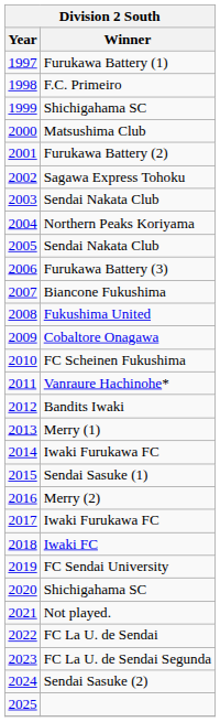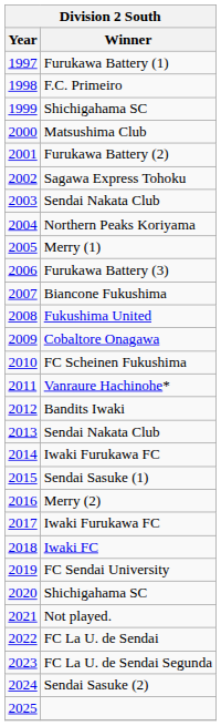 <table class="wikitable">
 <tr>
 <th colspan="2">Division 2 South</th>
 </tr>
 <tr>
 <th>Year</th>
 <th>Winner</th>
 </tr>
 <tr>
 <td><a href='#'>1997</a></td>
 <td>Furukawa Battery (1)</td>
 </tr>
 <tr>
 <td><a href='#'>1998</a></td>
 <td>F.C. Primeiro</td>
 </tr>
 <tr>
 <td><a href='#'>1999</a></td>
 <td>Shichigahama SC</td>
 </tr>
 <tr>
 <td><a href='#'>2000</a></td>
 <td>Matsushima Club</td>
 </tr>
 <tr>
 <td><a href='#'>2001</a></td>
 <td>Furukawa Battery (2)</td>
 </tr>
 <tr>
 <td><a href='#'>2002</a></td>
 <td>Sagawa Express Tohoku</td>
 </tr>
 <tr>
 <td><a href='#'>2003</a></td>
 <td>Sendai Nakata Club</td>
 </tr>
 <tr>
 <td><a href='#'>2004</a></td>
 <td>Northern Peaks Koriyama</td>
 </tr>
 <tr>
 <td><a href='#'>2005</a></td>
-<td>Sendai Nakata Club</td>
+<td>Merry (1)</td>
 </tr>
 <tr>
 <td><a href='#'>2006</a></td>
 <td>Furukawa Battery (3)</td>
 </tr>
 <tr>
 <td><a href='#'>2007</a></td>
 <td>Biancone Fukushima</td>
 </tr>
 <tr>
 <td><a href='#'>2008</a></td>
 <td><a href='#'>Fukushima United</a></td>
 </tr>
 <tr>
 <td><a href='#'>2009</a></td>
 <td><a href='#'>Cobaltore Onagawa</a></td>
 </tr>
 <tr>
 <td><a href='#'>2010</a></td>
 <td>FC Scheinen Fukushima</td>
 </tr>
 <tr>
 <td><a href='#'>2011</a></td>
 <td><a href='#'>Vanraure Hachinohe</a>*</td>
 </tr>
 <tr>
 <td><a href='#'>2012</a></td>
 <td>Bandits Iwaki</td>
 </tr>
 <tr>
 <td><a href='#'>2013</a></td>
-<td>Merry (1)</td>
+<td>Sendai Nakata Club</td>
 </tr>
 <tr>
 <td><a href='#'>2014</a></td>
 <td>Iwaki Furukawa FC</td>
 </tr>
 <tr>
 <td><a href='#'>2015</a></td>
 <td>Sendai Sasuke (1)</td>
 </tr>
 <tr>
 <td><a href='#'>2016</a></td>
 <td>Merry (2)</td>
 </tr>
 <tr>
 <td><a href='#'>2017</a></td>
 <td>Iwaki Furukawa FC</td>
 </tr>
 <tr>
 <td><a href='#'>2018</a></td>
 <td><a href='#'>Iwaki FC</a></td>
 </tr>
 <tr>
 <td><a href='#'>2019</a></td>
 <td>FC Sendai University</td>
 </tr>
 <tr>
 <td><a href='#'>2020</a></td>
 <td>Shichigahama SC</td>
 </tr>
 <tr>
 <td><a href='#'>2021</a></td>
 <td>Not played.</td>
 </tr>
 <tr>
 <td><a href='#'>2022</a></td>
 <td>FC La U. de Sendai</td>
 </tr>
 <tr>
 <td><a href='#'>2023</a></td>
 <td>FC La U. de Sendai Segunda</td>
 </tr>
 <tr>
 <td><a href='#'>2024</a></td>
 <td>Sendai Sasuke (2)</td>
 </tr>
 <tr>
 <td><a href='#'>2025</a></td>
 <td></td>
 </tr>
 <tr>
 </tr>
 </table>
